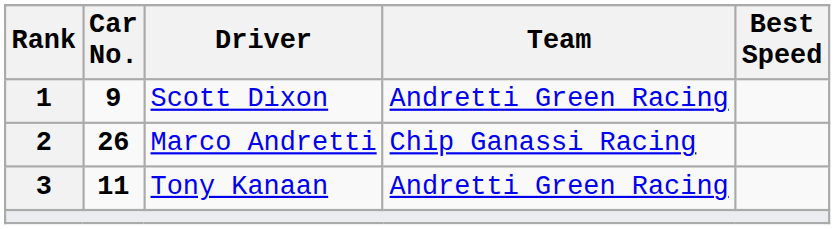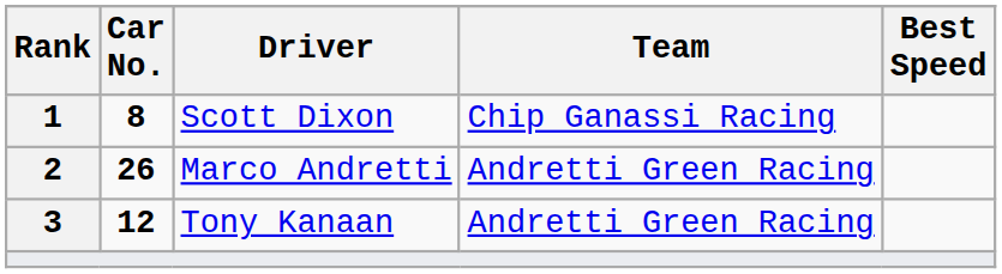 <table class="wikitable" style="font-size:95%;">
 <tr>
 </tr>
 <tr>
 <th>Rank</th>
 <th>Car<br>No.</th>
 <th>Driver</th>
 <th>Team</th>
 <th>Best<br>Speed</th>
 </tr>
 <tr>
 <th>1</th>
-<td style="text-align:center"><strong>9</strong></td>
+<td style="text-align:center"><strong>8</strong></td>
 <td> <a href='#'>Scott Dixon</a></td>
-<td><a href='#'>Andretti Green Racing</a></td>
+<td><a href='#'>Chip Ganassi Racing</a></td>
 <td align=center></td>
 </tr>
 <tr>
 <th>2</th>
 <td style="text-align:center"><strong>26</strong></td>
 <td> <a href='#'>Marco Andretti</a></td>
-<td><a href='#'>Chip Ganassi Racing</a></td>
+<td><a href='#'>Andretti Green Racing</a></td>
 <td align=center></td>
 </tr>
 <tr>
 <th>3</th>
-<td style="text-align:center"><strong>11</strong></td>
+<td style="text-align:center"><strong>12</strong></td>
 <td> <a href='#'>Tony Kanaan</a></td>
 <td><a href='#'>Andretti Green Racing</a></td>
 <td align=center></td>
 </tr>
 <tr>
 <td style="background-color:#EAECF0;text-align:center" colspan=5><strong></strong></td>
 </tr>
 </table>
